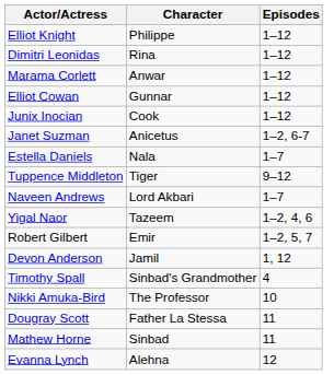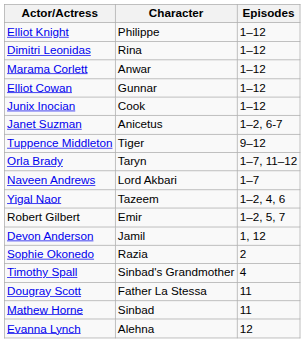 <table class="wikitable">
 <tr>
 <th>Actor/Actress</th>
 <th>Character</th>
 <th>Episodes</th>
 </tr>
 <tr>
 <td><a href='#'>Elliot Knight</a></td>
 <td>Philippe</td>
 <td>1–12</td>
 </tr>
 <tr>
 <td><a href='#'>Dimitri Leonidas</a></td>
 <td>Rina</td>
 <td>1–12</td>
 </tr>
 <tr>
 <td><a href='#'>Marama Corlett</a></td>
 <td>Anwar</td>
 <td>1–12</td>
 </tr>
 <tr>
 <td><a href='#'>Elliot Cowan</a></td>
 <td>Gunnar</td>
 <td>1–12</td>
 </tr>
 <tr>
 <td><a href='#'>Junix Inocian</a></td>
 <td>Cook</td>
 <td>1–12</td>
 </tr>
 <tr>
 <td><a href='#'>Janet Suzman</a></td>
 <td>Anicetus</td>
 <td>1–2, 6-7</td>
 </tr>
 <tr>
-<td><a href='#'>Estella Daniels</a></td>
-<td>Nala</td>
-<td>1–7</td>
-</tr>
-<tr>
 <td><a href='#'>Tuppence Middleton</a></td>
 <td>Tiger</td>
 <td>9–12</td>
+</tr>
+<tr>
+<td><a href='#'>Orla Brady</a></td>
+<td>Taryn</td>
+<td>1–7, 11–12</td>
 </tr>
 <tr>
 <td><a href='#'>Naveen Andrews</a></td>
 <td>Lord Akbari</td>
 <td>1–7</td>
 </tr>
 <tr>
 <td><a href='#'>Yigal Naor</a></td>
 <td>Tazeem</td>
 <td>1–2, 4, 6</td>
 </tr>
 <tr>
 <td>Robert Gilbert</td>
 <td>Emir</td>
 <td>1–2, 5, 7</td>
 </tr>
 <tr>
 <td><a href='#'>Devon Anderson</a></td>
 <td>Jamil</td>
 <td>1, 12</td>
 </tr>
 <tr>
+<td><a href='#'>Sophie Okonedo</a></td>
+<td>Razia</td>
+<td>2</td>
+</tr>
+<tr>
 <td><a href='#'>Timothy Spall</a></td>
 <td>Sinbad's Grandmother</td>
 <td>4</td>
-</tr>
-<tr>
-<td><a href='#'>Nikki Amuka-Bird</a></td>
-<td>The Professor</td>
-<td>10</td>
 </tr>
 <tr>
 <td><a href='#'>Dougray Scott</a></td>
 <td>Father La Stessa</td>
 <td>11</td>
 </tr>
 <tr>
 <td><a href='#'>Mathew Horne</a></td>
 <td>Sinbad</td>
 <td>11</td>
 </tr>
 <tr>
 <td><a href='#'>Evanna Lynch</a></td>
 <td>Alehna</td>
 <td>12</td>
 </tr>
 </table>
